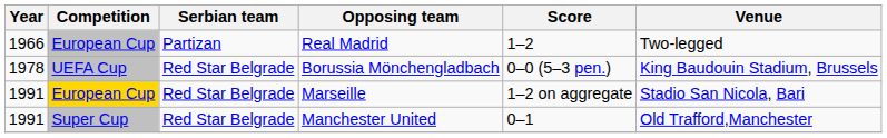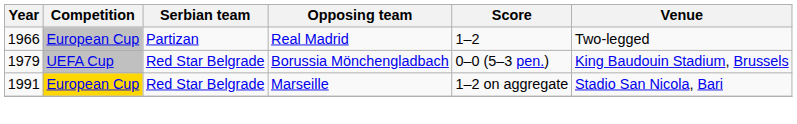 <table class="wikitable sortable">
 <tr>
 <th>Year</th>
 <th>Competition</th>
 <th>Serbian team</th>
 <th>Opposing team</th>
 <th>Score</th>
 <th>Venue</th>
 </tr>
 <tr>
 <td>1966</td>
 <td bgcolor=silver><a href='#'>European Cup</a></td>
 <td><a href='#'>Partizan</a></td>
 <td> <a href='#'>Real Madrid</a></td>
 <td>1–2</td>
 <td>Two-legged</td>
 </tr>
 <tr>
-<td>1978</td>
+<td>1979</td>
 <td bgcolor=silver><a href='#'>UEFA Cup</a></td>
 <td><a href='#'>Red Star Belgrade</a></td>
 <td> <a href='#'>Borussia Mönchengladbach</a></td>
 <td>0–0 (5–3 <a href='#'>pen.</a>)</td>
 <td> <a href='#'>King Baudouin Stadium</a>, <a href='#'>Brussels</a></td>
 </tr>
 <tr>
 <td>1991</td>
 <td bgcolor=gold><a href='#'>European Cup</a></td>
 <td><a href='#'>Red Star Belgrade</a></td>
 <td> <a href='#'>Marseille</a></td>
 <td>1–2 on aggregate</td>
 <td> <a href='#'>Stadio San Nicola</a>, <a href='#'>Bari</a></td>
 </tr>
 <tr>
-<td>1991</td>
-<td bgcolor=silver><a href='#'>Super Cup</a></td>
-<td><a href='#'>Red Star Belgrade</a></td>
-<td> <a href='#'>Manchester United</a></td>
-<td>0–1</td>
-<td><a href='#'>Old Trafford</a>,<a href='#'>Manchester</a></td>
-</tr>
-<tr>
 </tr>
 </table>
